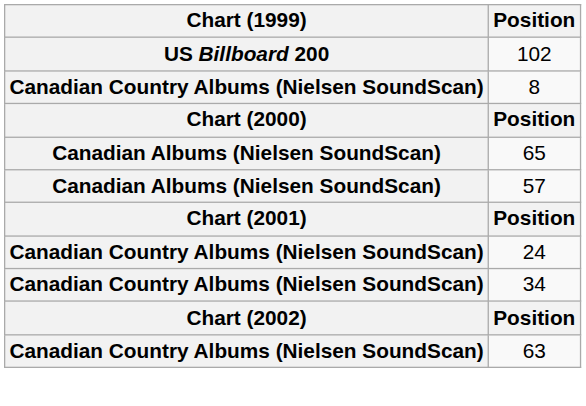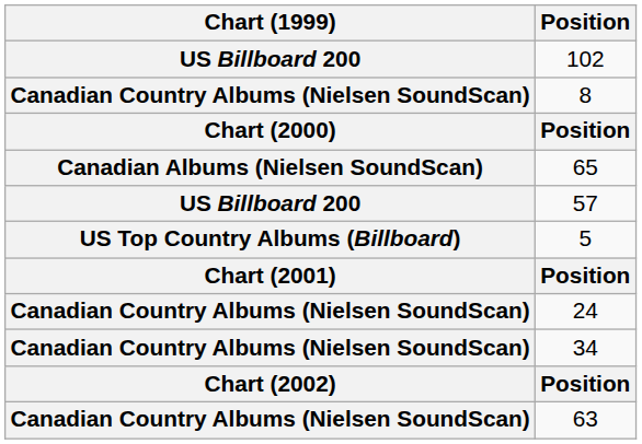 <table class="wikitable plainrowheaders" style="text-align:center">
 <tr>
 <th scope="col">Chart (1999)</th>
 <th scope="col">Position</th>
 </tr>
 <tr>
 <th scope="row">US <em>Billboard</em> 200</th>
 <td>102</td>
 </tr>
 <tr>
 <th scope="row">Canadian Country Albums (Nielsen SoundScan)</th>
 <td>8</td>
 </tr>
 <tr>
 <th scope="col">Chart (2000)</th>
 <th scope="col">Position</th>
 </tr>
 <tr>
 <th scope="row">Canadian Albums (Nielsen SoundScan)</th>
 <td>65</td>
 </tr>
 <tr>
-<th scope="row">Canadian Albums (Nielsen SoundScan)</th>
+<th scope="row">US <em>Billboard</em> 200</th>
 <td>57</td>
+</tr>
+<tr>
+<th scope="row">US Top Country Albums (<em>Billboard</em>)</th>
+<td>5</td>
 </tr>
 <tr>
 <th scope="col">Chart (2001)</th>
 <th scope="col">Position</th>
 </tr>
 <tr>
 <th scope="row">Canadian Country Albums (Nielsen SoundScan)</th>
 <td>24</td>
 </tr>
 <tr>
 <th scope="row">Canadian Country Albums (Nielsen SoundScan)</th>
 <td>34</td>
 </tr>
 <tr>
 <th scope="col">Chart (2002)</th>
 <th scope="col">Position</th>
 </tr>
 <tr>
 <th scope="row">Canadian Country Albums (Nielsen SoundScan)</th>
 <td>63</td>
 </tr>
 </table>
